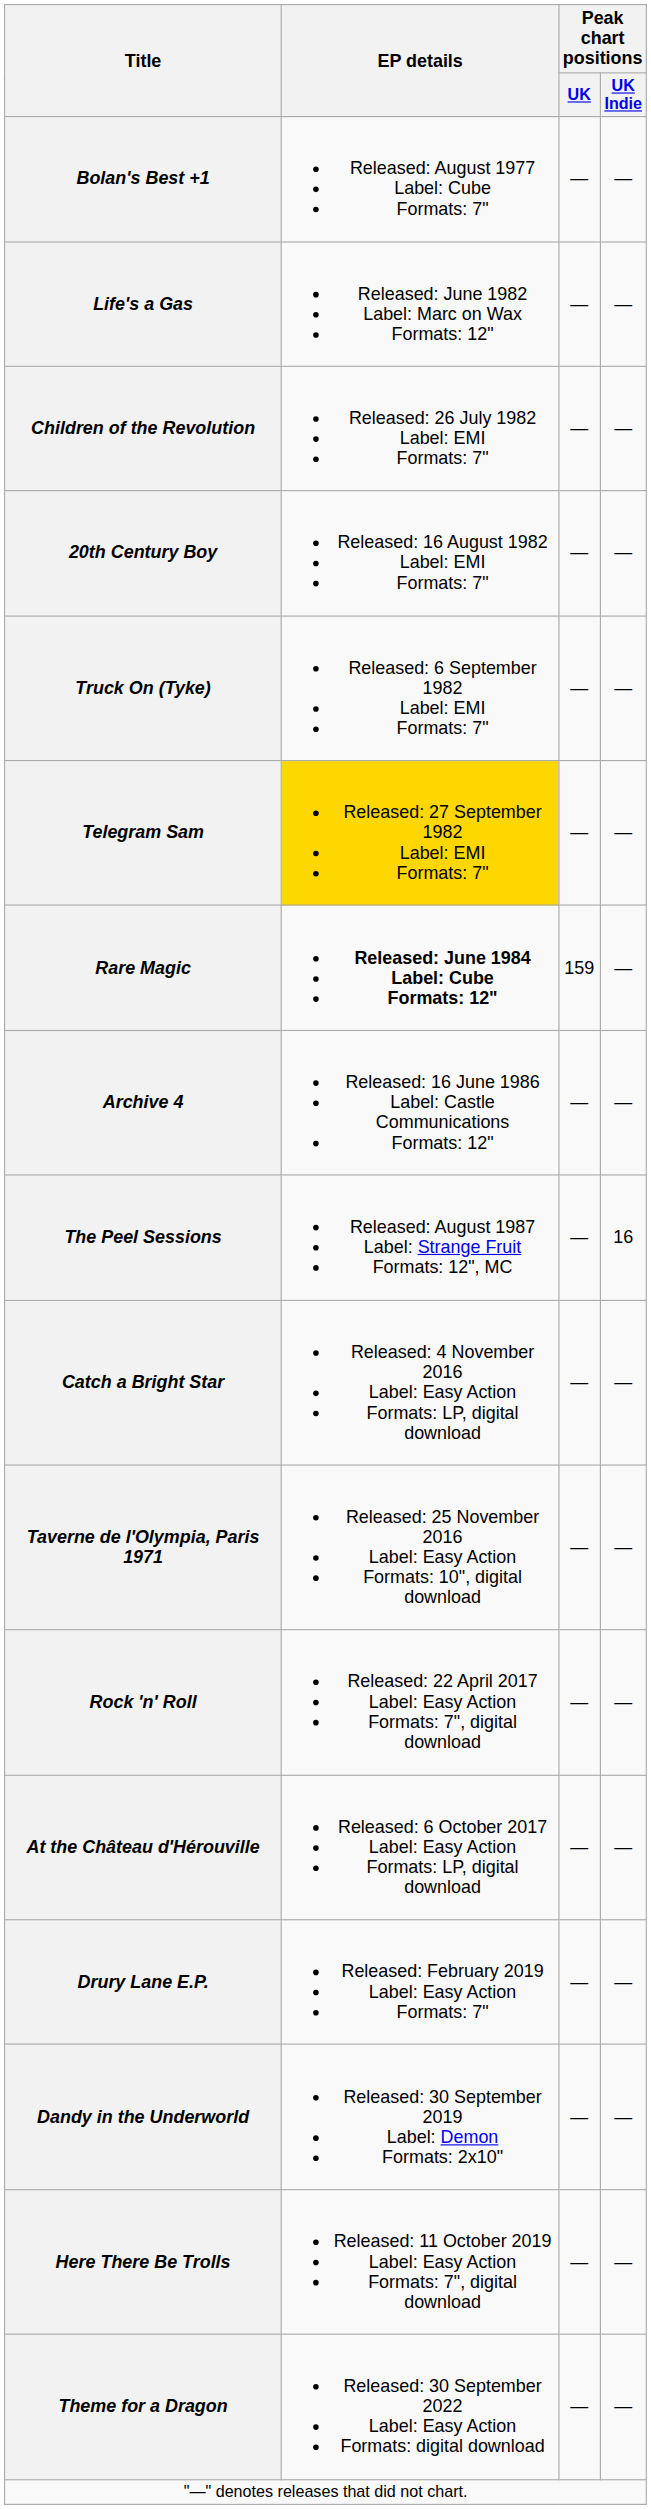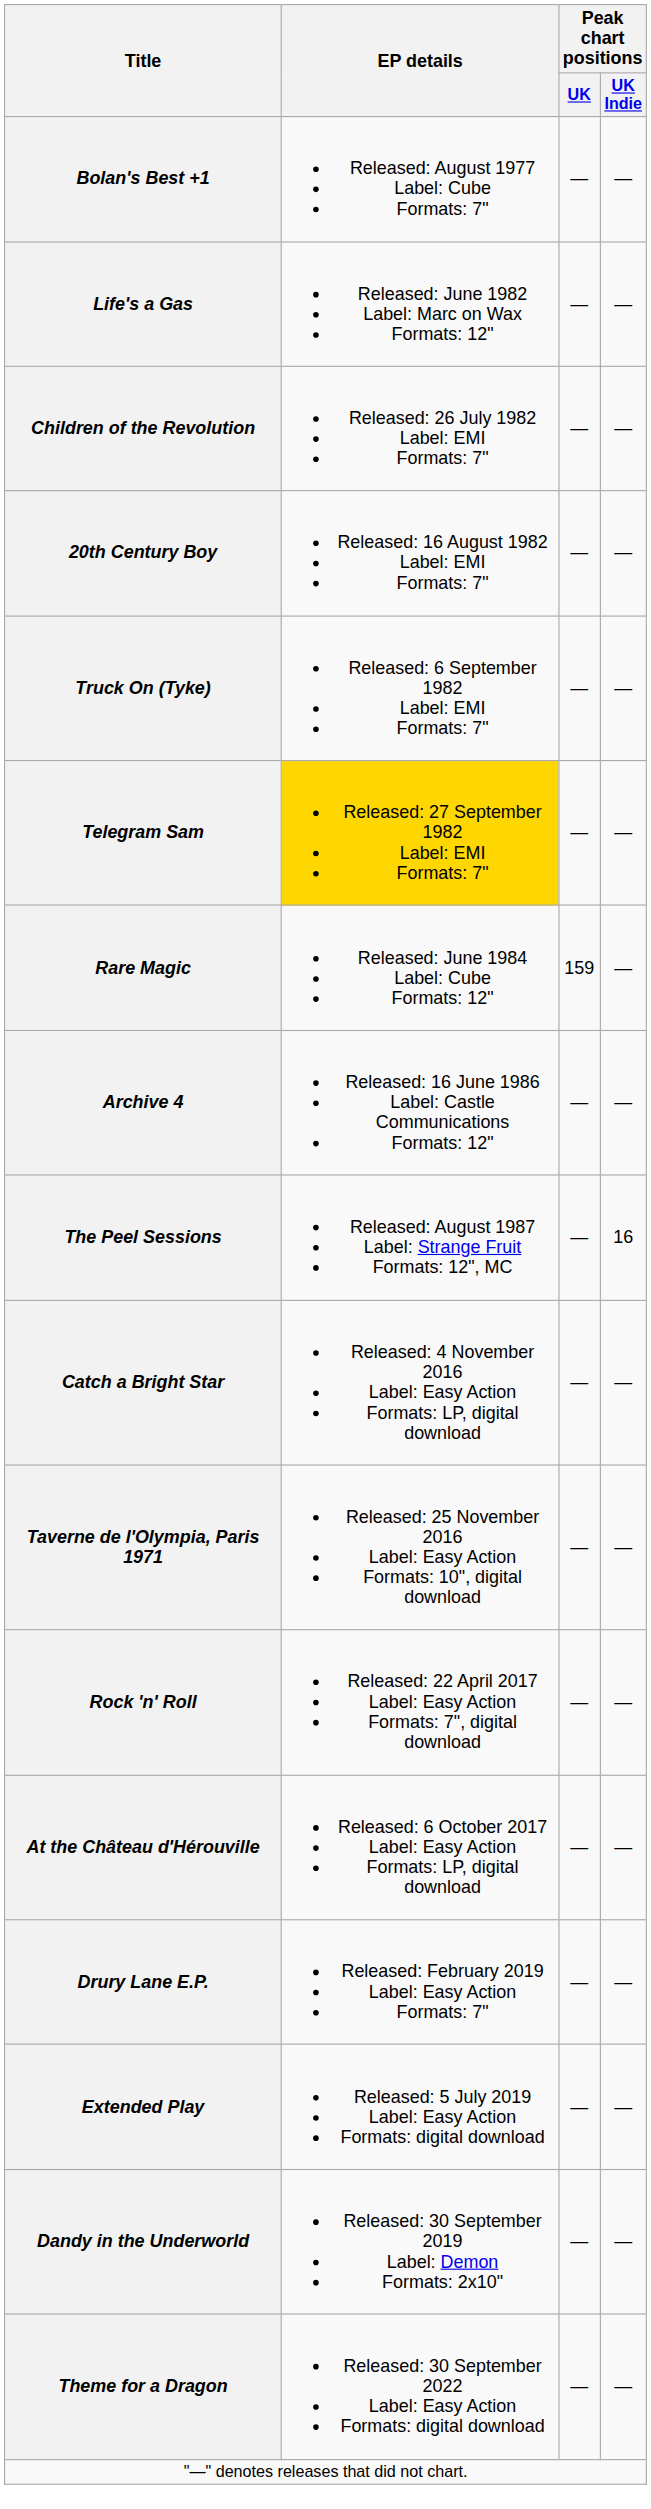 <table class="wikitable plainrowheaders" style="text-align:center;">
 <tr>
 <th rowspan="2" scope="col" style="width:15em;">Title</th>
 <th rowspan="2" scope="col" style="width:15em;">EP details</th>
 <th colspan="2">Peak chart positions</th>
 </tr>
 <tr>
 <th scope="col" style="width:2em;font-size:90%;"><a href='#'>UK</a><br></th>
 <th scope="col" style="width:2em;font-size:90%;"><a href='#'>UK Indie</a><br></th>
 </tr>
 <tr>
 <th scope="row"><em>Bolan's Best +1</em></th>
 <td><br><ul><li>Released: August 1977</li><li>Label: Cube</li><li>Formats: 7"</li></ul></td>
 <td>—</td>
 <td>—</td>
 </tr>
 <tr>
 <th scope="row"><em>Life's a Gas</em></th>
 <td><br><ul><li>Released: June 1982</li><li>Label: Marc on Wax</li><li>Formats: 12"</li></ul></td>
 <td>—</td>
 <td>—</td>
 </tr>
 <tr>
 <th scope="row"><em>Children of the Revolution</em></th>
 <td><br><ul><li>Released: 26 July 1982</li><li>Label: EMI</li><li>Formats: 7"</li></ul></td>
 <td>—</td>
 <td>—</td>
 </tr>
 <tr>
 <th scope="row"><em>20th Century Boy</em></th>
 <td><br><ul><li>Released: 16 August 1982</li><li>Label: EMI</li><li>Formats: 7"</li></ul></td>
 <td>—</td>
 <td>—</td>
 </tr>
 <tr>
 <th scope="row"><em>Truck On (Tyke)</em></th>
 <td><br><ul><li>Released: 6 September 1982</li><li>Label: EMI</li><li>Formats: 7"</li></ul></td>
 <td>—</td>
 <td>—</td>
 </tr>
 <tr>
 <th scope="row"><em>Telegram Sam</em></th>
 <td style="background: gold;"><br><ul><li>Released: 27 September 1982</li><li>Label: EMI</li><li>Formats: 7"</li></ul></td>
 <td>—</td>
 <td>—</td>
 </tr>
 <tr>
 <th scope="row"><em>Rare Magic</em></th>
-<td><strong><br><ul><li>Released: June 1984</li><li>Label: Cube</li><li>Formats: 12"</li></ul></strong></td>
+<td><br><ul><li>Released: June 1984</li><li>Label: Cube</li><li>Formats: 12"</li></ul></td>
 <td>159</td>
 <td>—</td>
 </tr>
 <tr>
 <th scope="row"><em>Archive 4</em></th>
 <td><br><ul><li>Released: 16 June 1986</li><li>Label: Castle Communications</li><li>Formats: 12"</li></ul></td>
 <td>—</td>
 <td>—</td>
 </tr>
 <tr>
 <th scope="row"><em>The Peel Sessions</em></th>
 <td><br><ul><li>Released: August 1987</li><li>Label: <a href='#'>Strange Fruit</a></li><li>Formats: 12", MC</li></ul></td>
 <td>—</td>
 <td>16</td>
 </tr>
 <tr>
 <th scope="row"><em>Catch a Bright Star</em></th>
 <td><br><ul><li>Released: 4 November 2016</li><li>Label: Easy Action</li><li>Formats: LP, digital download</li></ul></td>
 <td>—</td>
 <td>—</td>
 </tr>
 <tr>
 <th scope="row"><em>Taverne de l'Olympia, Paris 1971</em></th>
 <td><br><ul><li>Released: 25 November 2016</li><li>Label: Easy Action</li><li>Formats: 10", digital download</li></ul></td>
 <td>—</td>
 <td>—</td>
 </tr>
 <tr>
 <th scope="row"><em>Rock 'n' Roll</em></th>
 <td><br><ul><li>Released: 22 April 2017</li><li>Label: Easy Action</li><li>Formats: 7", digital download</li></ul></td>
 <td>—</td>
 <td>—</td>
 </tr>
 <tr>
 <th scope="row"><em>At the Château d'Hérouville</em></th>
 <td><br><ul><li>Released: 6 October 2017</li><li>Label: Easy Action</li><li>Formats: LP, digital download</li></ul></td>
 <td>—</td>
 <td>—</td>
 </tr>
 <tr>
 <th scope="row"><em>Drury Lane E.P.</em></th>
 <td><br><ul><li>Released: February 2019</li><li>Label: Easy Action</li><li>Formats: 7"</li></ul></td>
 <td>—</td>
 <td>—</td>
 </tr>
 <tr>
-<th scope="row"><em>Dandy in the Underworld</em></th>
-<td><br><ul><li>Released: 30 September 2019</li><li>Label: <a href='#'>Demon</a></li><li>Formats: 2x10"</li></ul></td>
+<th scope="row"><em>Extended Play</em></th>
+<td><br><ul><li>Released: 5 July 2019</li><li>Label: Easy Action</li><li>Formats: digital download</li></ul></td>
 <td>—</td>
 <td>—</td>
 </tr>
 <tr>
-<th scope="row"><em>Here There Be Trolls</em></th>
-<td><br><ul><li>Released: 11 October 2019</li><li>Label: Easy Action</li><li>Formats: 7", digital download</li></ul></td>
+<th scope="row"><em>Dandy in the Underworld</em></th>
+<td><br><ul><li>Released: 30 September 2019</li><li>Label: <a href='#'>Demon</a></li><li>Formats: 2x10"</li></ul></td>
 <td>—</td>
 <td>—</td>
 </tr>
 <tr>
 <th scope="row"><em>Theme for a Dragon</em></th>
 <td><br><ul><li>Released: 30 September 2022</li><li>Label: Easy Action</li><li>Formats: digital download</li></ul></td>
 <td>—</td>
 <td>—</td>
 </tr>
 <tr>
 <td colspan="4" style="font-size:90%">"—" denotes releases that did not chart.</td>
 </tr>
 </table>
